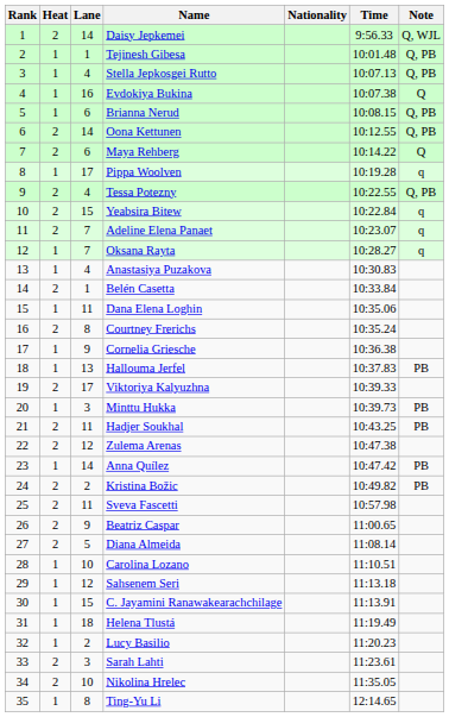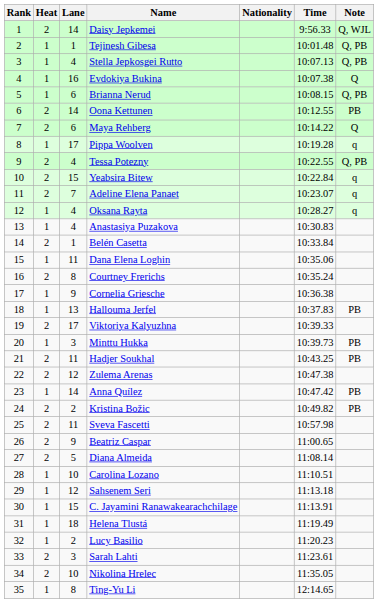 <table class="wikitable sortable" style="text-align:center">
 <tr>
 <th>Rank</th>
 <th>Heat</th>
 <th>Lane</th>
 <th>Name</th>
 <th>Nationality</th>
 <th>Time</th>
 <th>Note</th>
 </tr>
 <tr bgcolor=ccffcc>
 <td>1</td>
 <td>2</td>
 <td>14</td>
 <td align=left><a href='#'>Daisy Jepkemei</a></td>
 <td align=left></td>
 <td>9:56.33</td>
 <td>Q, WJL</td>
 </tr>
 <tr bgcolor=ccffcc>
 <td>2</td>
 <td>1</td>
 <td>1</td>
 <td align=left><a href='#'>Tejinesh Gibesa</a></td>
 <td align=left></td>
 <td>10:01.48</td>
 <td>Q, PB</td>
 </tr>
 <tr bgcolor=ccffcc>
 <td>3</td>
 <td>1</td>
 <td>4</td>
 <td align=left><a href='#'>Stella Jepkosgei Rutto</a></td>
 <td align=left></td>
 <td>10:07.13</td>
 <td>Q, PB</td>
 </tr>
 <tr bgcolor=ccffcc>
 <td>4</td>
 <td>1</td>
 <td>16</td>
 <td align=left><a href='#'>Evdokiya Bukina</a></td>
 <td align=left></td>
 <td>10:07.38</td>
 <td>Q</td>
 </tr>
 <tr bgcolor=ccffcc>
 <td>5</td>
 <td>1</td>
 <td>6</td>
 <td align=left><a href='#'>Brianna Nerud</a></td>
 <td align=left></td>
 <td>10:08.15</td>
 <td>Q, PB</td>
 </tr>
 <tr bgcolor=ccffcc>
 <td>6</td>
 <td>2</td>
 <td>14</td>
 <td align=left><a href='#'>Oona Kettunen</a></td>
 <td align=left></td>
 <td>10:12.55</td>
-<td>Q, PB</td>
+<td>PB</td>
 </tr>
 <tr bgcolor=ccffcc>
 <td>7</td>
 <td>2</td>
 <td>6</td>
 <td align=left><a href='#'>Maya Rehberg</a></td>
 <td align=left></td>
 <td>10:14.22</td>
 <td>Q</td>
 </tr>
 <tr bgcolor=ddffdd>
 <td>8</td>
 <td>1</td>
 <td>17</td>
 <td align=left><a href='#'>Pippa Woolven</a></td>
 <td align=left></td>
 <td>10:19.28</td>
 <td>q</td>
 </tr>
 <tr bgcolor=ccffcc>
 <td>9</td>
 <td>2</td>
 <td>4</td>
 <td align=left><a href='#'>Tessa Potezny</a></td>
 <td align=left></td>
 <td>10:22.55</td>
 <td>Q, PB</td>
 </tr>
 <tr bgcolor=ddffdd>
 <td>10</td>
 <td>2</td>
 <td>15</td>
 <td align=left><a href='#'>Yeabsira Bitew</a></td>
 <td align=left></td>
 <td>10:22.84</td>
 <td>q</td>
 </tr>
 <tr bgcolor=ddffdd>
 <td>11</td>
 <td>2</td>
 <td>7</td>
 <td align=left><a href='#'>Adeline Elena Panaet</a></td>
 <td align=left></td>
 <td>10:23.07</td>
 <td>q</td>
 </tr>
 <tr bgcolor=ddffdd>
 <td>12</td>
 <td>1</td>
-<td>7</td>
+<td>4</td>
 <td align=left><a href='#'>Oksana Rayta</a></td>
 <td align=left></td>
 <td>10:28.27</td>
 <td>q</td>
 </tr>
 <tr>
 <td>13</td>
 <td>1</td>
 <td>4</td>
 <td align=left><a href='#'>Anastasiya Puzakova</a></td>
 <td align=left></td>
 <td>10:30.83</td>
 <td></td>
 </tr>
 <tr>
 <td>14</td>
 <td>2</td>
 <td>1</td>
 <td align=left><a href='#'>Belén Casetta</a></td>
 <td align=left></td>
 <td>10:33.84</td>
 <td></td>
 </tr>
 <tr>
 <td>15</td>
 <td>1</td>
 <td>11</td>
 <td align=left><a href='#'>Dana Elena Loghin</a></td>
 <td align=left></td>
 <td>10:35.06</td>
 <td></td>
 </tr>
 <tr>
 <td>16</td>
 <td>2</td>
 <td>8</td>
 <td align=left><a href='#'>Courtney Frerichs</a></td>
 <td align=left></td>
 <td>10:35.24</td>
 <td></td>
 </tr>
 <tr>
 <td>17</td>
 <td>1</td>
 <td>9</td>
 <td align=left><a href='#'>Cornelia Griesche</a></td>
 <td align=left></td>
 <td>10:36.38</td>
 <td></td>
 </tr>
 <tr>
 <td>18</td>
 <td>1</td>
 <td>13</td>
 <td align=left><a href='#'>Hallouma Jerfel</a></td>
 <td align=left></td>
 <td>10:37.83</td>
 <td>PB</td>
 </tr>
 <tr>
 <td>19</td>
 <td>2</td>
 <td>17</td>
 <td align=left><a href='#'>Viktoriya Kalyuzhna</a></td>
 <td align=left></td>
 <td>10:39.33</td>
 <td></td>
 </tr>
 <tr>
 <td>20</td>
 <td>1</td>
 <td>3</td>
 <td align=left><a href='#'>Minttu Hukka</a></td>
 <td align=left></td>
 <td>10:39.73</td>
 <td>PB</td>
 </tr>
 <tr>
 <td>21</td>
 <td>2</td>
 <td>11</td>
 <td align=left><a href='#'>Hadjer Soukhal</a></td>
 <td align=left></td>
 <td>10:43.25</td>
 <td>PB</td>
 </tr>
 <tr>
 <td>22</td>
 <td>2</td>
 <td>12</td>
 <td align=left><a href='#'>Zulema Arenas</a></td>
 <td align=left></td>
 <td>10:47.38</td>
 <td></td>
 </tr>
 <tr>
 <td>23</td>
 <td>1</td>
 <td>14</td>
 <td align=left><a href='#'>Anna Quílez</a></td>
 <td align=left></td>
 <td>10:47.42</td>
 <td>PB</td>
 </tr>
 <tr>
 <td>24</td>
 <td>2</td>
 <td>2</td>
 <td align=left><a href='#'>Kristina Božic</a></td>
 <td align=left></td>
 <td>10:49.82</td>
 <td>PB</td>
 </tr>
 <tr>
 <td>25</td>
 <td>2</td>
 <td>11</td>
 <td align=left><a href='#'>Sveva Fascetti</a></td>
 <td align=left></td>
 <td>10:57.98</td>
 <td></td>
 </tr>
 <tr>
 <td>26</td>
 <td>2</td>
 <td>9</td>
 <td align=left><a href='#'>Beatriz Caspar</a></td>
 <td align=left></td>
 <td>11:00.65</td>
 <td></td>
 </tr>
 <tr>
 <td>27</td>
 <td>2</td>
 <td>5</td>
 <td align=left><a href='#'>Diana Almeida</a></td>
 <td align=left></td>
 <td>11:08.14</td>
 <td></td>
 </tr>
 <tr>
 <td>28</td>
 <td>1</td>
 <td>10</td>
 <td align=left><a href='#'>Carolina Lozano</a></td>
 <td align=left></td>
 <td>11:10.51</td>
 <td></td>
 </tr>
 <tr>
 <td>29</td>
 <td>1</td>
 <td>12</td>
 <td align=left><a href='#'>Sahsenem Seri</a></td>
 <td align=left></td>
 <td>11:13.18</td>
 <td></td>
 </tr>
 <tr>
 <td>30</td>
 <td>1</td>
 <td>15</td>
 <td align=left><a href='#'>C. Jayamini Ranawakearachchilage</a></td>
 <td align=left></td>
 <td>11:13.91</td>
 <td></td>
 </tr>
 <tr>
 <td>31</td>
 <td>1</td>
 <td>18</td>
 <td align=left><a href='#'>Helena Tlustá</a></td>
 <td align=left></td>
 <td>11:19.49</td>
 <td></td>
 </tr>
 <tr>
 <td>32</td>
 <td>1</td>
 <td>2</td>
 <td align=left><a href='#'>Lucy Basilio</a></td>
 <td align=left></td>
 <td>11:20.23</td>
 <td></td>
 </tr>
 <tr>
 <td>33</td>
 <td>2</td>
 <td>3</td>
 <td align=left><a href='#'>Sarah Lahti</a></td>
 <td align=left></td>
 <td>11:23.61</td>
 <td></td>
 </tr>
 <tr>
 <td>34</td>
 <td>2</td>
 <td>10</td>
 <td align=left><a href='#'>Nikolina Hrelec</a></td>
 <td align=left></td>
 <td>11:35.05</td>
 <td></td>
 </tr>
 <tr>
 <td>35</td>
 <td>1</td>
 <td>8</td>
 <td align=left><a href='#'>Ting-Yu Li</a></td>
 <td align=left></td>
 <td>12:14.65</td>
 <td></td>
 </tr>
 </table>
